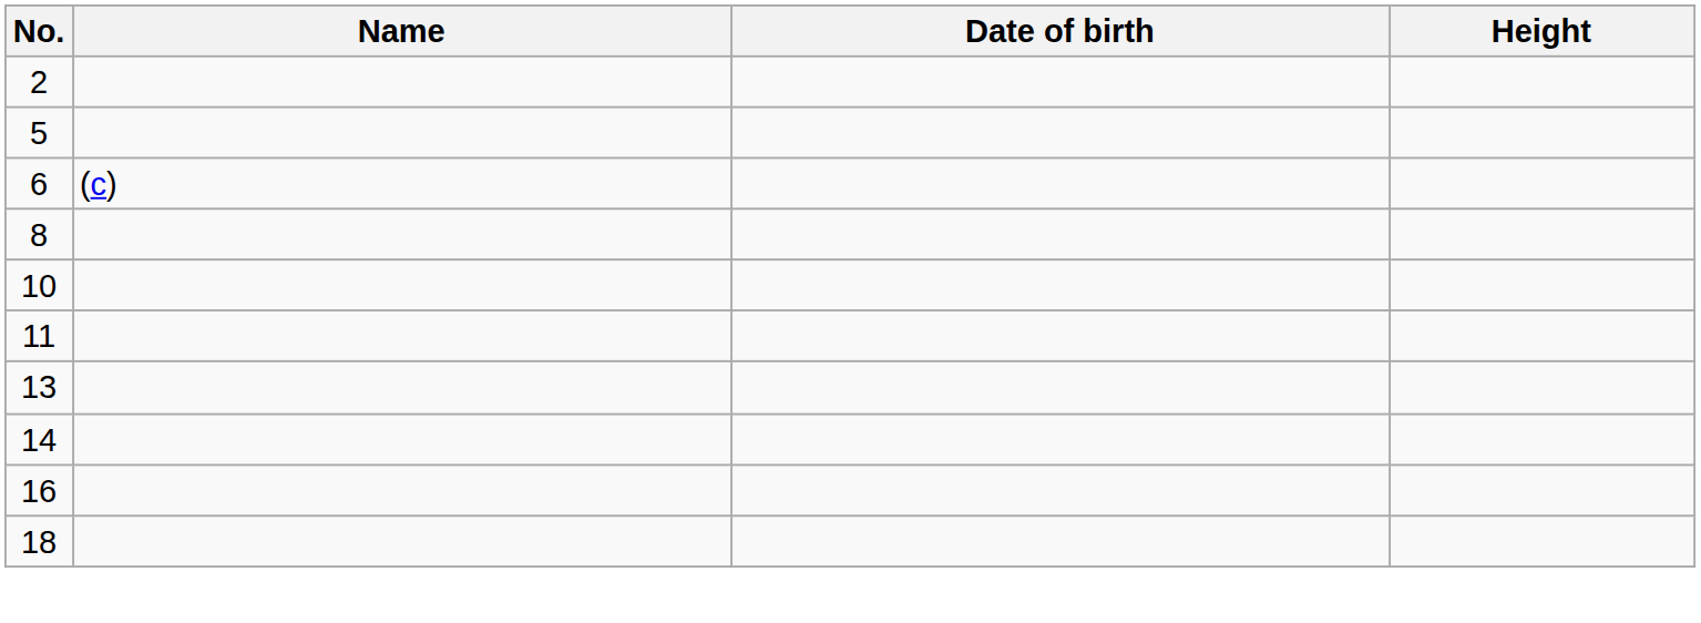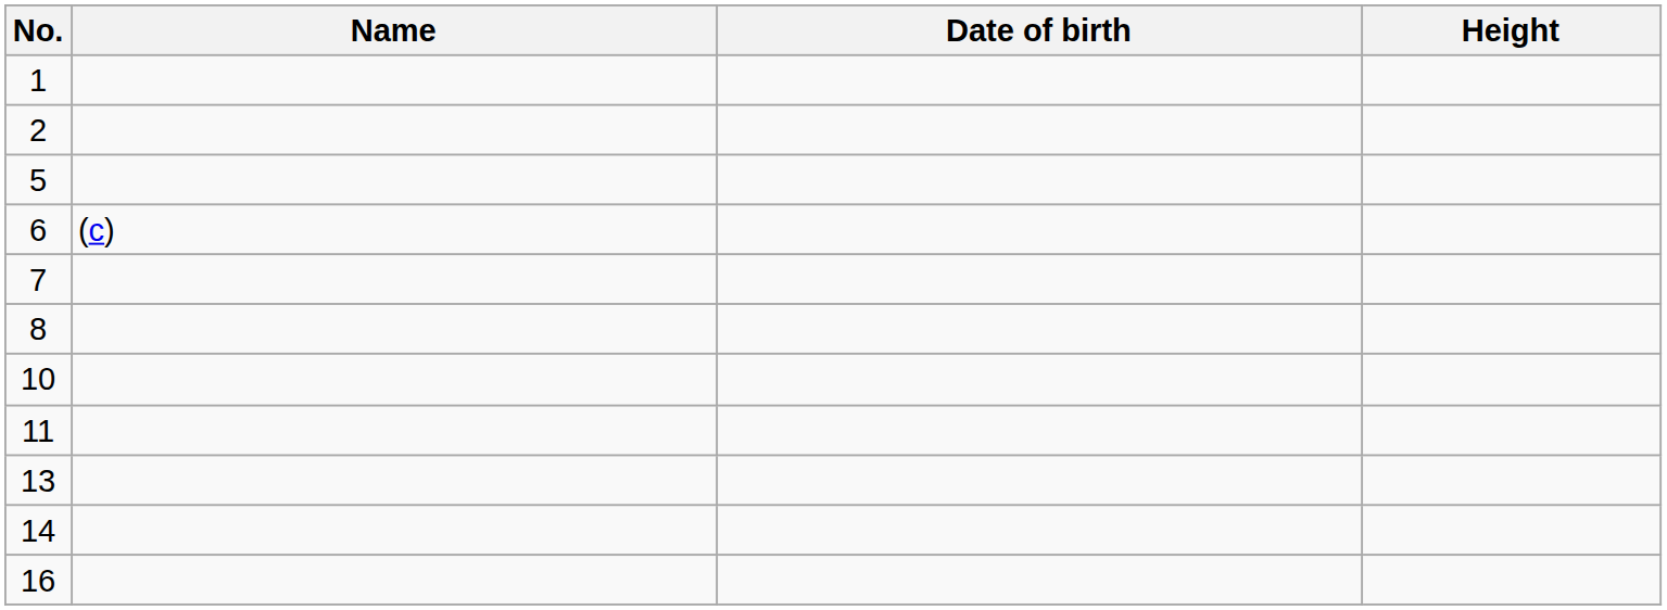 <table class="wikitable sortable" style="font-size:95%; text-align:center;">
 <tr>
 <th>No.</th>
 <th style="width:20em">Name</th>
 <th style="width:20em">Date of birth</th>
 <th style="width:9em">Height</th>
+</tr>
+<tr>
+<td>1</td>
+<td align=left> </td>
+<td align=right></td>
+<td></td>
 </tr>
 <tr>
 <td>2</td>
 <td align=left> </td>
 <td align=right></td>
 <td></td>
 </tr>
 <tr>
 <td>5</td>
 <td align=left> </td>
 <td align=right></td>
 <td></td>
 </tr>
 <tr>
 <td>6</td>
 <td align=left>  (<a href='#'>c</a>)</td>
+<td align=right></td>
+<td></td>
+</tr>
+<tr>
+<td>7</td>
+<td align=left> </td>
 <td align=right></td>
 <td></td>
 </tr>
 <tr>
 <td>8</td>
 <td align=left> </td>
 <td align=right></td>
 <td></td>
 </tr>
 <tr>
 <td>10</td>
 <td align=left> </td>
 <td align=right></td>
 <td></td>
 </tr>
 <tr>
 <td>11</td>
 <td align=left> </td>
 <td align=right></td>
 <td></td>
 </tr>
 <tr>
 <td>13</td>
 <td align=left> </td>
 <td align=right></td>
 <td></td>
 </tr>
 <tr>
 <td>14</td>
 <td align=left> </td>
 <td align=right></td>
 <td></td>
 </tr>
 <tr>
 <td>16</td>
 <td align=left> </td>
 <td align=right></td>
 <td></td>
 </tr>
-<tr>
-<td>18</td>
-<td align=left> </td>
-<td align=right></td>
-<td></td>
-</tr>
 </table>
